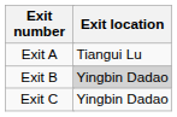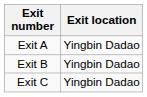 <table class="wikitable">
 <tr>
 <th style="width:70px" colspan="2">Exit number</th>
 <th>Exit location</th>
 </tr>
 <tr>
 <td align="center" colspan="2">Exit A</td>
-<td>Tiangui Lu</td>
+<td>Yingbin Dadao</td>
 </tr>
 <tr>
 <td align="center" colspan="2">Exit B</td>
-<td style="background: lightgrey;">Yingbin Dadao</td>
+<td>Yingbin Dadao</td>
 </tr>
 <tr>
 <td align="center" colspan="2">Exit C</td>
 <td>Yingbin Dadao</td>
 </tr>
 </table>
